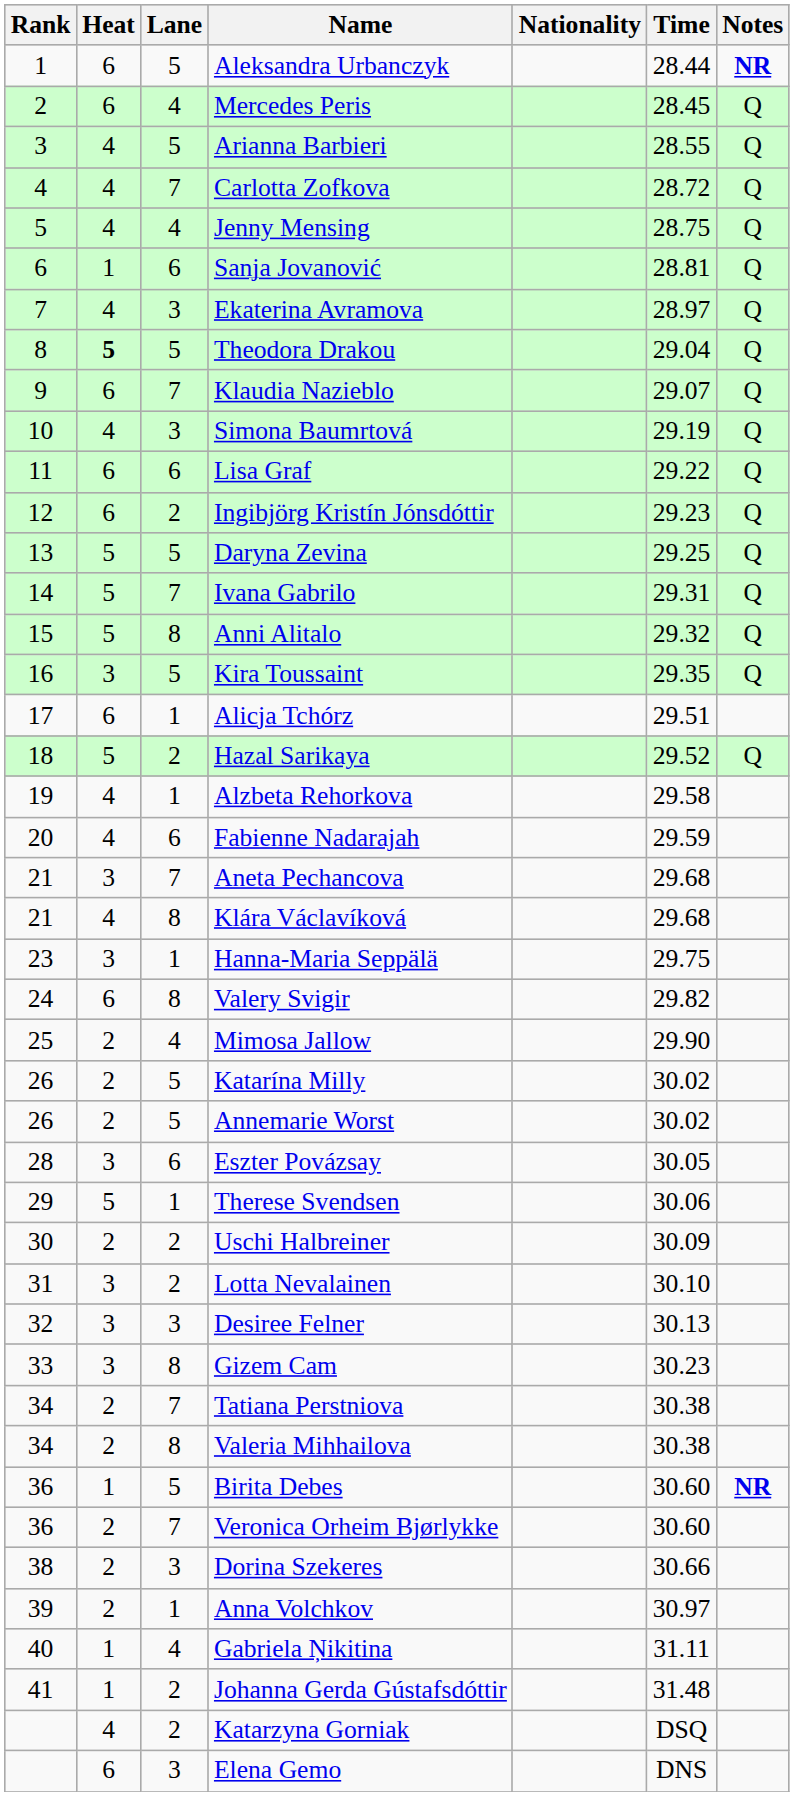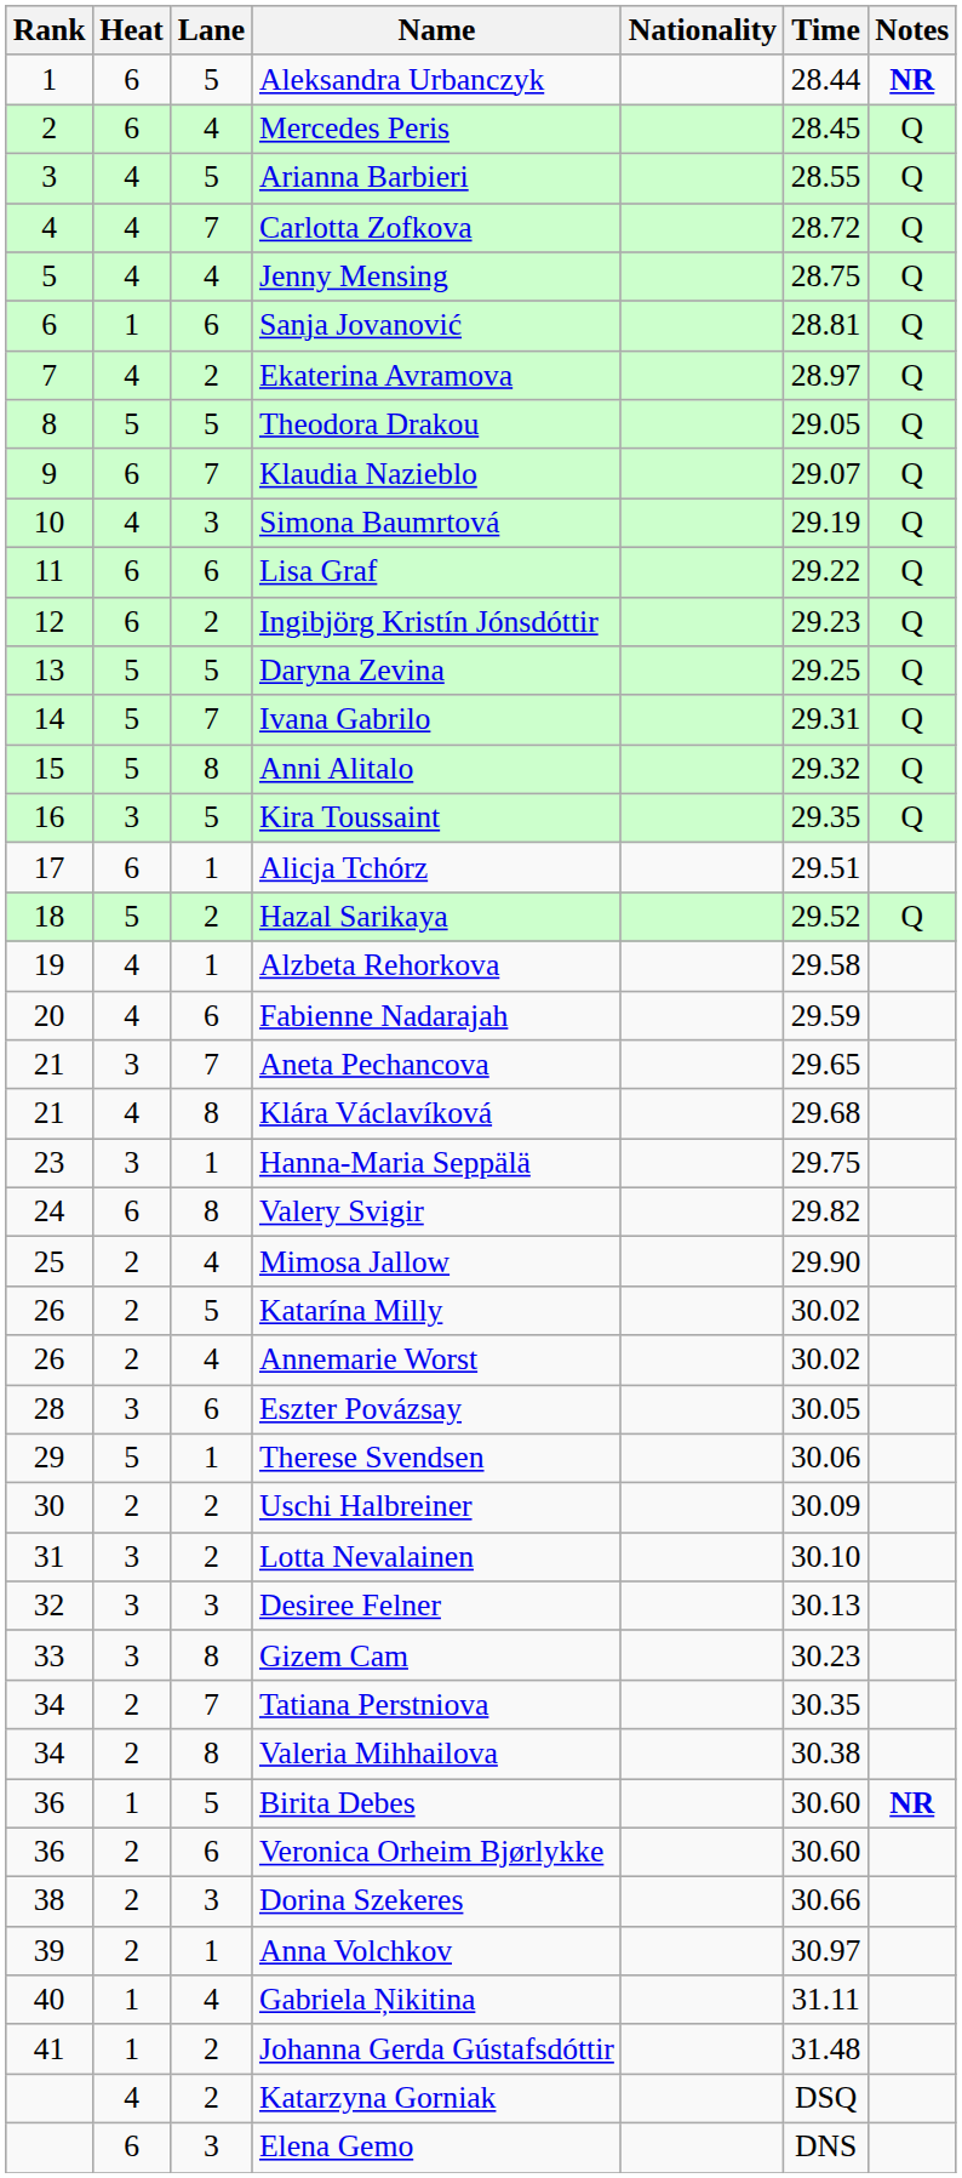 <table class="wikitable sortable" style="text-align:center">
 <tr>
 <th>Rank</th>
 <th>Heat</th>
 <th>Lane</th>
 <th>Name</th>
 <th>Nationality</th>
 <th>Time</th>
 <th>Notes</th>
 </tr>
 <tr>
 <td>1</td>
 <td>6</td>
 <td>5</td>
 <td align=left><a href='#'>Aleksandra Urbanczyk</a></td>
 <td align=left></td>
 <td>28.44</td>
 <td><strong><a href='#'>NR</a></strong></td>
 </tr>
 <tr bgcolor=ccffcc>
 <td>2</td>
 <td>6</td>
 <td>4</td>
 <td align=left><a href='#'>Mercedes Peris</a></td>
 <td align=left></td>
 <td>28.45</td>
 <td>Q</td>
 </tr>
 <tr bgcolor=ccffcc>
 <td>3</td>
 <td>4</td>
 <td>5</td>
 <td align=left><a href='#'>Arianna Barbieri</a></td>
 <td align=left></td>
 <td>28.55</td>
 <td>Q</td>
 </tr>
 <tr bgcolor=ccffcc>
 <td>4</td>
 <td>4</td>
 <td>7</td>
 <td align=left><a href='#'>Carlotta Zofkova</a></td>
 <td align=left></td>
 <td>28.72</td>
 <td>Q</td>
 </tr>
 <tr bgcolor=ccffcc>
 <td>5</td>
 <td>4</td>
 <td>4</td>
 <td align=left><a href='#'>Jenny Mensing</a></td>
 <td align=left></td>
 <td>28.75</td>
 <td>Q</td>
 </tr>
 <tr bgcolor=ccffcc>
 <td>6</td>
 <td>1</td>
 <td>6</td>
 <td align=left><a href='#'>Sanja Jovanović</a></td>
 <td align=left></td>
 <td>28.81</td>
 <td>Q</td>
 </tr>
 <tr bgcolor=ccffcc>
 <td>7</td>
 <td>4</td>
-<td>3</td>
+<td>2</td>
 <td align=left><a href='#'>Ekaterina Avramova</a></td>
 <td align=left></td>
 <td>28.97</td>
 <td>Q</td>
 </tr>
 <tr bgcolor=ccffcc>
 <td>8</td>
-<td><strong>5</strong></td>
+<td>5</td>
 <td>5</td>
 <td align=left><a href='#'>Theodora Drakou</a></td>
 <td align=left></td>
-<td>29.04</td>
+<td>29.05</td>
 <td>Q</td>
 </tr>
 <tr bgcolor=ccffcc>
 <td>9</td>
 <td>6</td>
 <td>7</td>
 <td align=left><a href='#'>Klaudia Nazieblo</a></td>
 <td align=left></td>
 <td>29.07</td>
 <td>Q</td>
 </tr>
 <tr bgcolor=ccffcc>
 <td>10</td>
 <td>4</td>
 <td>3</td>
 <td align=left><a href='#'>Simona Baumrtová</a></td>
 <td align=left></td>
 <td>29.19</td>
 <td>Q</td>
 </tr>
 <tr bgcolor=ccffcc>
 <td>11</td>
 <td>6</td>
 <td>6</td>
 <td align=left><a href='#'>Lisa Graf</a></td>
 <td align=left></td>
 <td>29.22</td>
 <td>Q</td>
 </tr>
 <tr bgcolor=ccffcc>
 <td>12</td>
 <td>6</td>
 <td>2</td>
 <td align=left><a href='#'>Ingibjörg Kristín Jónsdóttir</a></td>
 <td align=left></td>
 <td>29.23</td>
 <td>Q</td>
 </tr>
 <tr bgcolor=ccffcc>
 <td>13</td>
 <td>5</td>
 <td>5</td>
 <td align=left><a href='#'>Daryna Zevina</a></td>
 <td align=left></td>
 <td>29.25</td>
 <td>Q</td>
 </tr>
 <tr bgcolor=ccffcc>
 <td>14</td>
 <td>5</td>
 <td>7</td>
 <td align=left><a href='#'>Ivana Gabrilo</a></td>
 <td align=left></td>
 <td>29.31</td>
 <td>Q</td>
 </tr>
 <tr bgcolor=ccffcc>
 <td>15</td>
 <td>5</td>
 <td>8</td>
 <td align=left><a href='#'>Anni Alitalo</a></td>
 <td align=left></td>
 <td>29.32</td>
 <td>Q</td>
 </tr>
 <tr bgcolor=ccffcc>
 <td>16</td>
 <td>3</td>
 <td>5</td>
 <td align=left><a href='#'>Kira Toussaint</a></td>
 <td align=left></td>
 <td>29.35</td>
 <td>Q</td>
 </tr>
 <tr>
 <td>17</td>
 <td>6</td>
 <td>1</td>
 <td align=left><a href='#'>Alicja Tchórz</a></td>
 <td align=left></td>
 <td>29.51</td>
 <td></td>
 </tr>
 <tr bgcolor=ccffcc>
 <td>18</td>
 <td>5</td>
 <td>2</td>
 <td align=left><a href='#'>Hazal Sarikaya</a></td>
 <td align=left></td>
 <td>29.52</td>
 <td>Q</td>
 </tr>
 <tr>
 <td>19</td>
 <td>4</td>
 <td>1</td>
 <td align=left><a href='#'>Alzbeta Rehorkova</a></td>
 <td align=left></td>
 <td>29.58</td>
 <td></td>
 </tr>
 <tr>
 <td>20</td>
 <td>4</td>
 <td>6</td>
 <td align=left><a href='#'>Fabienne Nadarajah</a></td>
 <td align=left></td>
 <td>29.59</td>
 <td></td>
 </tr>
 <tr>
 <td>21</td>
 <td>3</td>
 <td>7</td>
 <td align=left><a href='#'>Aneta Pechancova</a></td>
 <td align=left></td>
-<td>29.68</td>
+<td>29.65</td>
 <td></td>
 </tr>
 <tr>
 <td>21</td>
 <td>4</td>
 <td>8</td>
 <td align=left><a href='#'>Klára Václavíková</a></td>
 <td align=left></td>
 <td>29.68</td>
 <td></td>
 </tr>
 <tr>
 <td>23</td>
 <td>3</td>
 <td>1</td>
 <td align=left><a href='#'>Hanna-Maria Seppälä</a></td>
 <td align=left></td>
 <td>29.75</td>
 <td></td>
 </tr>
 <tr>
 <td>24</td>
 <td>6</td>
 <td>8</td>
 <td align=left><a href='#'>Valery Svigir</a></td>
 <td align=left></td>
 <td>29.82</td>
 <td></td>
 </tr>
 <tr>
 <td>25</td>
 <td>2</td>
 <td>4</td>
 <td align=left><a href='#'>Mimosa Jallow</a></td>
 <td align=left></td>
 <td>29.90</td>
 <td></td>
 </tr>
 <tr>
 <td>26</td>
 <td>2</td>
 <td>5</td>
 <td align=left><a href='#'>Katarína Milly</a></td>
 <td align=left></td>
 <td>30.02</td>
 <td></td>
 </tr>
 <tr>
 <td>26</td>
 <td>2</td>
-<td>5</td>
+<td>4</td>
 <td align=left><a href='#'>Annemarie Worst</a></td>
 <td align=left></td>
 <td>30.02</td>
 <td></td>
 </tr>
 <tr>
 <td>28</td>
 <td>3</td>
 <td>6</td>
 <td align=left><a href='#'>Eszter Povázsay</a></td>
 <td align=left></td>
 <td>30.05</td>
 <td></td>
 </tr>
 <tr>
 <td>29</td>
 <td>5</td>
 <td>1</td>
 <td align=left><a href='#'>Therese Svendsen</a></td>
 <td align=left></td>
 <td>30.06</td>
 <td></td>
 </tr>
 <tr>
 <td>30</td>
 <td>2</td>
 <td>2</td>
 <td align=left><a href='#'>Uschi Halbreiner</a></td>
 <td align=left></td>
 <td>30.09</td>
 <td></td>
 </tr>
 <tr>
 <td>31</td>
 <td>3</td>
 <td>2</td>
 <td align=left><a href='#'>Lotta Nevalainen</a></td>
 <td align=left></td>
 <td>30.10</td>
 <td></td>
 </tr>
 <tr>
 <td>32</td>
 <td>3</td>
 <td>3</td>
 <td align=left><a href='#'>Desiree Felner</a></td>
 <td align=left></td>
 <td>30.13</td>
 <td></td>
 </tr>
 <tr>
 <td>33</td>
 <td>3</td>
 <td>8</td>
 <td align=left><a href='#'>Gizem Cam</a></td>
 <td align=left></td>
 <td>30.23</td>
 <td></td>
 </tr>
 <tr>
 <td>34</td>
 <td>2</td>
 <td>7</td>
 <td align=left><a href='#'>Tatiana Perstniova</a></td>
 <td align=left></td>
-<td>30.38</td>
+<td>30.35</td>
 <td></td>
 </tr>
 <tr>
 <td>34</td>
 <td>2</td>
 <td>8</td>
 <td align=left><a href='#'>Valeria Mihhailova</a></td>
 <td align=left></td>
 <td>30.38</td>
 <td></td>
 </tr>
 <tr>
 <td>36</td>
 <td>1</td>
 <td>5</td>
 <td align=left><a href='#'>Birita Debes</a></td>
 <td align=left></td>
 <td>30.60</td>
 <td><strong><a href='#'>NR</a></strong></td>
 </tr>
 <tr>
 <td>36</td>
 <td>2</td>
-<td>7</td>
+<td>6</td>
 <td align=left><a href='#'>Veronica Orheim Bjørlykke</a></td>
 <td align=left></td>
 <td>30.60</td>
 <td></td>
 </tr>
 <tr>
 <td>38</td>
 <td>2</td>
 <td>3</td>
 <td align=left><a href='#'>Dorina Szekeres</a></td>
 <td align=left></td>
 <td>30.66</td>
 <td></td>
 </tr>
 <tr>
 <td>39</td>
 <td>2</td>
 <td>1</td>
 <td align=left><a href='#'>Anna Volchkov</a></td>
 <td align=left></td>
 <td>30.97</td>
 <td></td>
 </tr>
 <tr>
 <td>40</td>
 <td>1</td>
 <td>4</td>
 <td align=left><a href='#'>Gabriela Ņikitina</a></td>
 <td align=left></td>
 <td>31.11</td>
 <td></td>
 </tr>
 <tr>
 <td>41</td>
 <td>1</td>
 <td>2</td>
 <td align=left><a href='#'>Johanna Gerda Gústafsdóttir</a></td>
 <td align=left></td>
 <td>31.48</td>
 <td></td>
 </tr>
 <tr>
 <td></td>
 <td>4</td>
 <td>2</td>
 <td align=left><a href='#'>Katarzyna Gorniak</a></td>
 <td align=left></td>
 <td>DSQ</td>
 <td></td>
 </tr>
 <tr>
 <td></td>
 <td>6</td>
 <td>3</td>
 <td align=left><a href='#'>Elena Gemo</a></td>
 <td align=left></td>
 <td>DNS</td>
 <td></td>
 </tr>
 </table>
